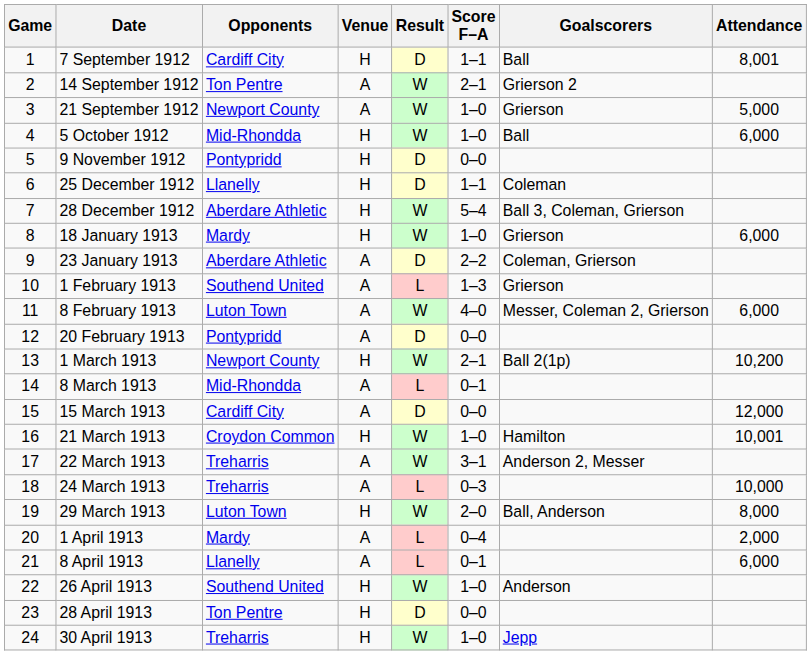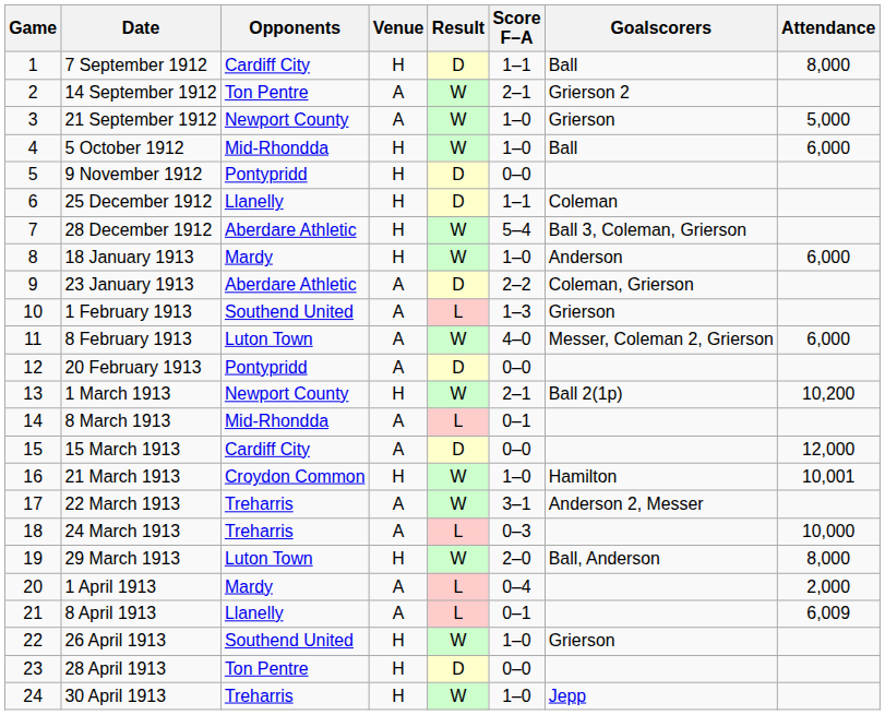 <table class="wikitable" style="text-align:center">
 <tr>
 <th scope="col">Game</th>
 <th scope="col">Date</th>
 <th scope="col">Opponents</th>
 <th scope="col">Venue</th>
 <th scope="col">Result</th>
 <th scope="col">Score<br>F–A</th>
 <th scope="col">Goalscorers</th>
 <th scope="col">Attendance</th>
 </tr>
 <tr>
 <td>1</td>
 <td align="left">7 September 1912</td>
 <td align="left"><a href='#'>Cardiff City</a></td>
 <td>H</td>
 <td style="background-color:#FFFFCC">D</td>
 <td>1–1</td>
 <td align="left">Ball</td>
-<td>8,001</td>
+<td>8,000</td>
 </tr>
 <tr>
 <td>2</td>
 <td align="left">14 September 1912</td>
 <td align="left"><a href='#'>Ton Pentre</a></td>
 <td>A</td>
 <td style="background-color:#CCFFCC">W</td>
 <td>2–1</td>
 <td align="left">Grierson 2</td>
 <td></td>
 </tr>
 <tr>
 <td>3</td>
 <td align="left">21 September 1912</td>
 <td align="left"><a href='#'>Newport County</a></td>
 <td>A</td>
 <td style="background-color:#CCFFCC">W</td>
 <td>1–0</td>
 <td align="left">Grierson</td>
 <td>5,000</td>
 </tr>
 <tr>
 <td>4</td>
 <td align="left">5 October 1912</td>
 <td align="left"><a href='#'>Mid-Rhondda</a></td>
 <td>H</td>
 <td style="background-color:#CCFFCC">W</td>
 <td>1–0</td>
 <td align="left">Ball</td>
 <td>6,000</td>
 </tr>
 <tr>
 <td>5</td>
 <td align="left">9 November 1912</td>
 <td align="left"><a href='#'>Pontypridd</a></td>
 <td>H</td>
 <td style="background-color:#FFFFCC">D</td>
 <td>0–0</td>
 <td align="left"></td>
 <td></td>
 </tr>
 <tr>
 <td>6</td>
 <td align="left">25 December 1912</td>
 <td align="left"><a href='#'>Llanelly</a></td>
 <td>H</td>
 <td style="background-color:#FFFFCC">D</td>
 <td>1–1</td>
 <td align="left">Coleman</td>
 <td></td>
 </tr>
 <tr>
 <td>7</td>
 <td align="left">28 December 1912</td>
 <td align="left"><a href='#'>Aberdare Athletic</a></td>
 <td>H</td>
 <td style="background-color:#CCFFCC">W</td>
 <td>5–4</td>
 <td align="left">Ball 3, Coleman, Grierson</td>
 <td></td>
 </tr>
 <tr>
 <td>8</td>
 <td align="left">18 January 1913</td>
 <td align="left"><a href='#'>Mardy</a></td>
 <td>H</td>
 <td style="background-color:#CCFFCC">W</td>
 <td>1–0</td>
-<td align="left">Grierson</td>
+<td align="left">Anderson</td>
 <td>6,000</td>
 </tr>
 <tr>
 <td>9</td>
 <td align="left">23 January 1913</td>
 <td align="left"><a href='#'>Aberdare Athletic</a></td>
 <td>A</td>
 <td style="background-color:#FFFFCC">D</td>
 <td>2–2</td>
 <td align="left">Coleman, Grierson</td>
 <td></td>
 </tr>
 <tr>
 <td>10</td>
 <td align="left">1 February 1913</td>
 <td align="left"><a href='#'>Southend United</a></td>
 <td>A</td>
 <td style="background-color:#FFCCCC">L</td>
 <td>1–3</td>
 <td align="left">Grierson</td>
 <td></td>
 </tr>
 <tr>
 <td>11</td>
 <td align="left">8 February 1913</td>
 <td align="left"><a href='#'>Luton Town</a></td>
 <td>A</td>
 <td style="background-color:#CCFFCC">W</td>
 <td>4–0</td>
 <td align="left">Messer, Coleman 2, Grierson</td>
 <td>6,000</td>
 </tr>
 <tr>
 <td>12</td>
 <td align="left">20 February 1913</td>
 <td align="left"><a href='#'>Pontypridd</a></td>
 <td>A</td>
 <td style="background-color:#FFFFCC">D</td>
 <td>0–0</td>
 <td align="left"></td>
 <td></td>
 </tr>
 <tr>
 <td>13</td>
 <td align="left">1 March 1913</td>
 <td align="left"><a href='#'>Newport County</a></td>
 <td>H</td>
 <td style="background-color:#CCFFCC">W</td>
 <td>2–1</td>
 <td align="left">Ball 2(1p)</td>
 <td>10,200</td>
 </tr>
 <tr>
 <td>14</td>
 <td align="left">8 March 1913</td>
 <td align="left"><a href='#'>Mid-Rhondda</a></td>
 <td>A</td>
 <td style="background-color:#FFCCCC">L</td>
 <td>0–1</td>
 <td align="left"></td>
 <td></td>
 </tr>
 <tr>
 <td>15</td>
 <td align="left">15 March 1913</td>
 <td align="left"><a href='#'>Cardiff City</a></td>
 <td>A</td>
 <td style="background-color:#FFFFCC">D</td>
 <td>0–0</td>
 <td align="left"></td>
 <td>12,000</td>
 </tr>
 <tr>
 <td>16</td>
 <td align="left">21 March 1913</td>
 <td align="left"><a href='#'>Croydon Common</a></td>
 <td>H</td>
 <td style="background-color:#CCFFCC">W</td>
 <td>1–0</td>
 <td align="left">Hamilton</td>
 <td>10,001</td>
 </tr>
 <tr>
 <td>17</td>
 <td align="left">22 March 1913</td>
 <td align="left"><a href='#'>Treharris</a></td>
 <td>A</td>
 <td style="background-color:#CCFFCC">W</td>
 <td>3–1</td>
 <td align="left">Anderson 2, Messer</td>
 <td></td>
 </tr>
 <tr>
 <td>18</td>
 <td align="left">24 March 1913</td>
 <td align="left"><a href='#'>Treharris</a></td>
 <td>A</td>
 <td style="background-color:#FFCCCC">L</td>
 <td>0–3</td>
 <td align="left"></td>
 <td>10,000</td>
 </tr>
 <tr>
 <td>19</td>
 <td align="left">29 March 1913</td>
 <td align="left"><a href='#'>Luton Town</a></td>
 <td>H</td>
 <td style="background-color:#CCFFCC">W</td>
 <td>2–0</td>
 <td align="left">Ball, Anderson</td>
 <td>8,000</td>
 </tr>
 <tr>
 <td>20</td>
 <td align="left">1 April 1913</td>
 <td align="left"><a href='#'>Mardy</a></td>
 <td>A</td>
 <td style="background-color:#FFCCCC">L</td>
 <td>0–4</td>
 <td align="left"></td>
 <td>2,000</td>
 </tr>
 <tr>
 <td>21</td>
 <td align="left">8 April 1913</td>
 <td align="left"><a href='#'>Llanelly</a></td>
 <td>A</td>
 <td style="background-color:#FFCCCC">L</td>
 <td>0–1</td>
 <td align="left"></td>
-<td>6,000</td>
+<td>6,009</td>
 </tr>
 <tr>
 <td>22</td>
 <td align="left">26 April 1913</td>
 <td align="left"><a href='#'>Southend United</a></td>
 <td>H</td>
 <td style="background-color:#CCFFCC">W</td>
 <td>1–0</td>
-<td align="left">Anderson</td>
+<td align="left">Grierson</td>
 <td></td>
 </tr>
 <tr>
 <td>23</td>
 <td align="left">28 April 1913</td>
 <td align="left"><a href='#'>Ton Pentre</a></td>
 <td>H</td>
 <td style="background-color:#FFFFCC">D</td>
 <td>0–0</td>
 <td align="left"></td>
 <td></td>
 </tr>
 <tr>
 <td>24</td>
 <td align="left">30 April 1913</td>
 <td align="left"><a href='#'>Treharris</a></td>
 <td>H</td>
 <td style="background-color:#CCFFCC">W</td>
 <td>1–0</td>
 <td align="left"><a href='#'>Jepp</a></td>
 <td></td>
 </tr>
 </table>
